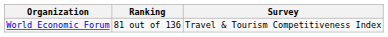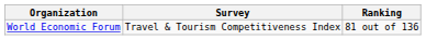 <table class="wikitable">
 <tr>
 <th>Organization</th>
+<th>Survey</th>
 <th>Ranking</th>
-<th>Survey</th>
 </tr>
 <tr>
 <td><a href='#'>World Economic Forum</a></td>
+<td>Travel & Tourism Competitiveness Index</td>
 <td>81 out of 136</td>
-<td>Travel & Tourism Competitiveness Index</td>
 </tr>
 </table>
